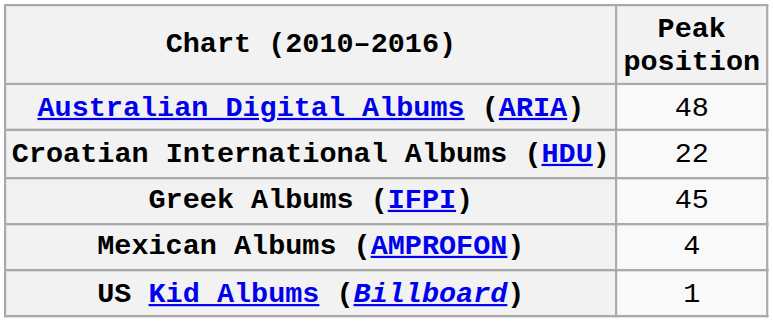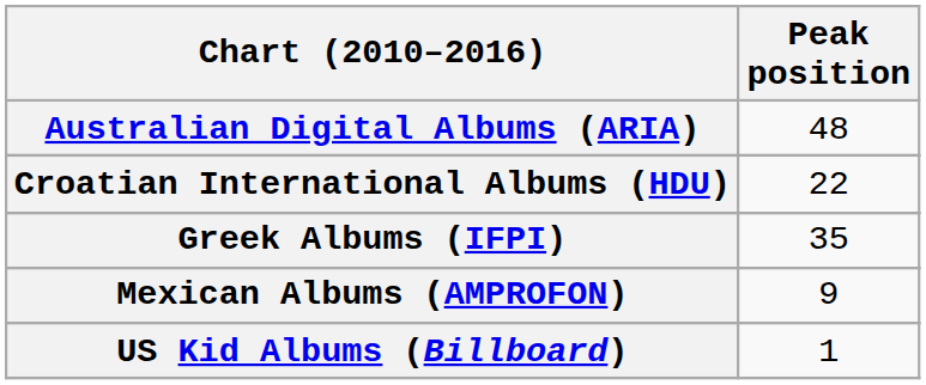 <table class="wikitable sortable plainrowheaders" style="text-align:center">
 <tr>
 <th>Chart (2010–2016)</th>
 <th>Peak<br>position</th>
 </tr>
 <tr>
 <th scope="row"><a href='#'>Australian Digital Albums</a> (<a href='#'>ARIA</a>)</th>
 <td>48</td>
 </tr>
 <tr>
 </tr>
 <tr>
 </tr>
 <tr>
 </tr>
 <tr>
 <th scope="row">Croatian International Albums (<a href='#'>HDU</a>)</th>
 <td>22</td>
 </tr>
 <tr>
 </tr>
 <tr>
 </tr>
 <tr>
 <th scope="row">Greek Albums (<a href='#'>IFPI</a>)</th>
-<td style="text-align:center;">45</td>
+<td style="text-align:center;">35</td>
 </tr>
 <tr>
 </tr>
 <tr>
 </tr>
 <tr>
 <th scope="row">Mexican Albums (<a href='#'>AMPROFON</a>)</th>
-<td style="text-align:center;">4</td>
+<td style="text-align:center;">9</td>
 </tr>
 <tr>
 </tr>
 <tr>
 </tr>
 <tr>
 </tr>
 <tr>
 </tr>
 <tr>
 </tr>
 <tr>
 <th scope="row">US <a href='#'>Kid Albums</a> (<em><a href='#'>Billboard</a></em>)</th>
 <td>1</td>
 </tr>
 <tr>
 </tr>
 </table>
